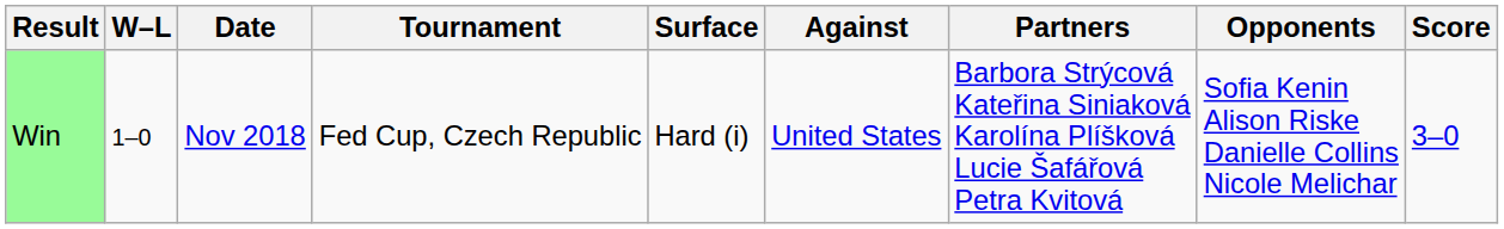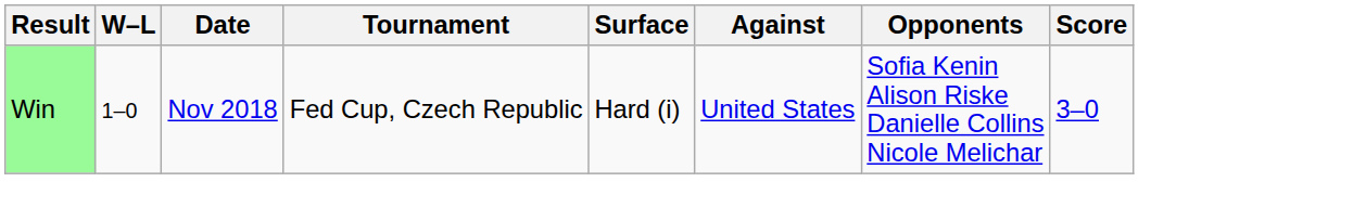 <table class="sortable wikitable">
 <tr>
 <th>Result</th>
 <th class="unsortable">W–L</th>
 <th>Date</th>
 <th>Tournament</th>
 <th>Surface</th>
 <th>Against</th>
-<th>Partners</th>
 <th>Opponents</th>
 <th>Score</th>
 </tr>
 <tr>
 <td bgcolor="98FB98">Win</td>
 <td><small>1–0</small></td>
 <td><a href='#'>Nov 2018</a></td>
 <td>Fed Cup, Czech Republic</td>
 <td>Hard (i)</td>
 <td> <a href='#'>United States</a></td>
-<td><a href='#'>Barbora Strýcová</a><br><a href='#'>Kateřina Siniaková</a><br><a href='#'>Karolína Plíšková</a><br><a href='#'>Lucie Šafářová</a><br><a href='#'>Petra Kvitová</a></td>
 <td><a href='#'>Sofia Kenin</a><br><a href='#'>Alison Riske</a><br><a href='#'>Danielle Collins</a><br><a href='#'>Nicole Melichar</a></td>
 <td><a href='#'>3–0</a></td>
 </tr>
 </table>
